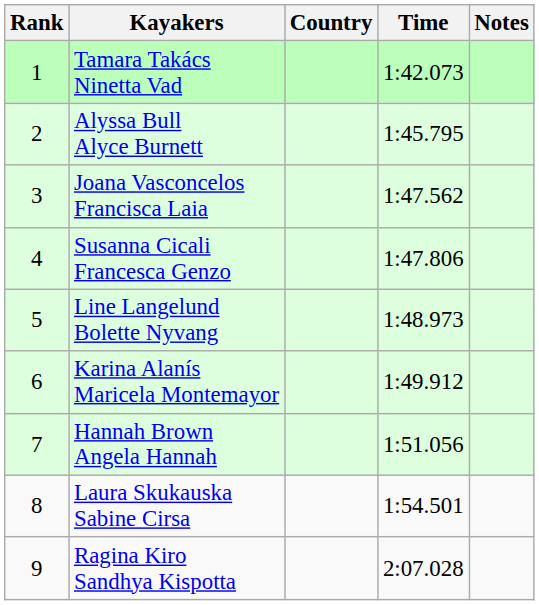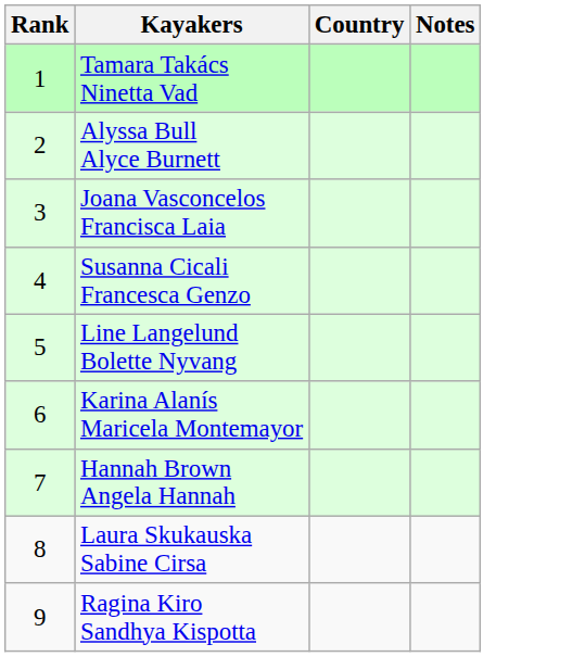 <table class="wikitable" style="text-align:center">
 <tr>
 <th>Rank</th>
 <th>Kayakers</th>
 <th>Country</th>
-<th>Time</th>
 <th>Notes</th>
 </tr>
 <tr bgcolor=bbffbb>
 <td>1</td>
 <td align="left"><a href='#'>Tamara Takács</a><br><a href='#'>Ninetta Vad</a></td>
 <td align="left"></td>
-<td>1:42.073</td>
 <td></td>
 </tr>
 <tr bgcolor=ddffdd>
 <td>2</td>
 <td align="left"><a href='#'>Alyssa Bull</a><br><a href='#'>Alyce Burnett</a></td>
 <td align="left"></td>
-<td>1:45.795</td>
 <td></td>
 </tr>
 <tr bgcolor=ddffdd>
 <td>3</td>
 <td align="left"><a href='#'>Joana Vasconcelos</a><br><a href='#'>Francisca Laia</a></td>
 <td align="left"></td>
-<td>1:47.562</td>
 <td></td>
 </tr>
 <tr bgcolor=ddffdd>
 <td>4</td>
 <td align="left"><a href='#'>Susanna Cicali</a><br><a href='#'>Francesca Genzo</a></td>
 <td align="left"></td>
-<td>1:47.806</td>
 <td></td>
 </tr>
 <tr bgcolor=ddffdd>
 <td>5</td>
 <td align="left"><a href='#'>Line Langelund</a><br><a href='#'>Bolette Nyvang</a></td>
 <td align="left"></td>
-<td>1:48.973</td>
 <td></td>
 </tr>
 <tr bgcolor=ddffdd>
 <td>6</td>
 <td align="left"><a href='#'>Karina Alanís</a><br><a href='#'>Maricela Montemayor</a></td>
 <td align="left"></td>
-<td>1:49.912</td>
 <td></td>
 </tr>
 <tr bgcolor=ddffdd>
 <td>7</td>
 <td align="left"><a href='#'>Hannah Brown</a><br><a href='#'>Angela Hannah</a></td>
 <td align="left"></td>
-<td>1:51.056</td>
 <td></td>
 </tr>
 <tr>
 <td>8</td>
 <td align="left"><a href='#'>Laura Skukauska</a><br><a href='#'>Sabine Cirsa</a></td>
 <td align="left"></td>
-<td>1:54.501</td>
 <td></td>
 </tr>
 <tr>
 <td>9</td>
 <td align="left"><a href='#'>Ragina Kiro</a><br><a href='#'>Sandhya Kispotta</a></td>
 <td align="left"></td>
-<td>2:07.028</td>
 <td></td>
 </tr>
 </table>
